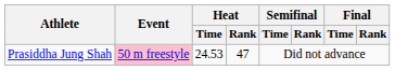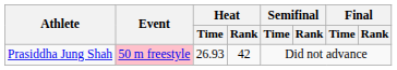 <table class=wikitable style="font-size:90%">
 <tr>
 <th rowspan="2">Athlete</th>
 <th rowspan="2">Event</th>
 <th colspan="2">Heat</th>
 <th colspan="2">Semifinal</th>
 <th colspan="2">Final</th>
 </tr>
 <tr style="font-size:95%">
 <th>Time</th>
 <th>Rank</th>
 <th>Time</th>
 <th>Rank</th>
 <th>Time</th>
 <th>Rank</th>
 </tr>
 <tr align=center>
 <td align=left><a href='#'>Prasiddha Jung Shah</a></td>
 <td align=left style="background: pink;"><a href='#'>50 m freestyle</a></td>
-<td>24.53</td>
-<td>47</td>
+<td>26.93</td>
+<td>42</td>
 <td colspan=4>Did not advance</td>
 </tr>
 </table>
